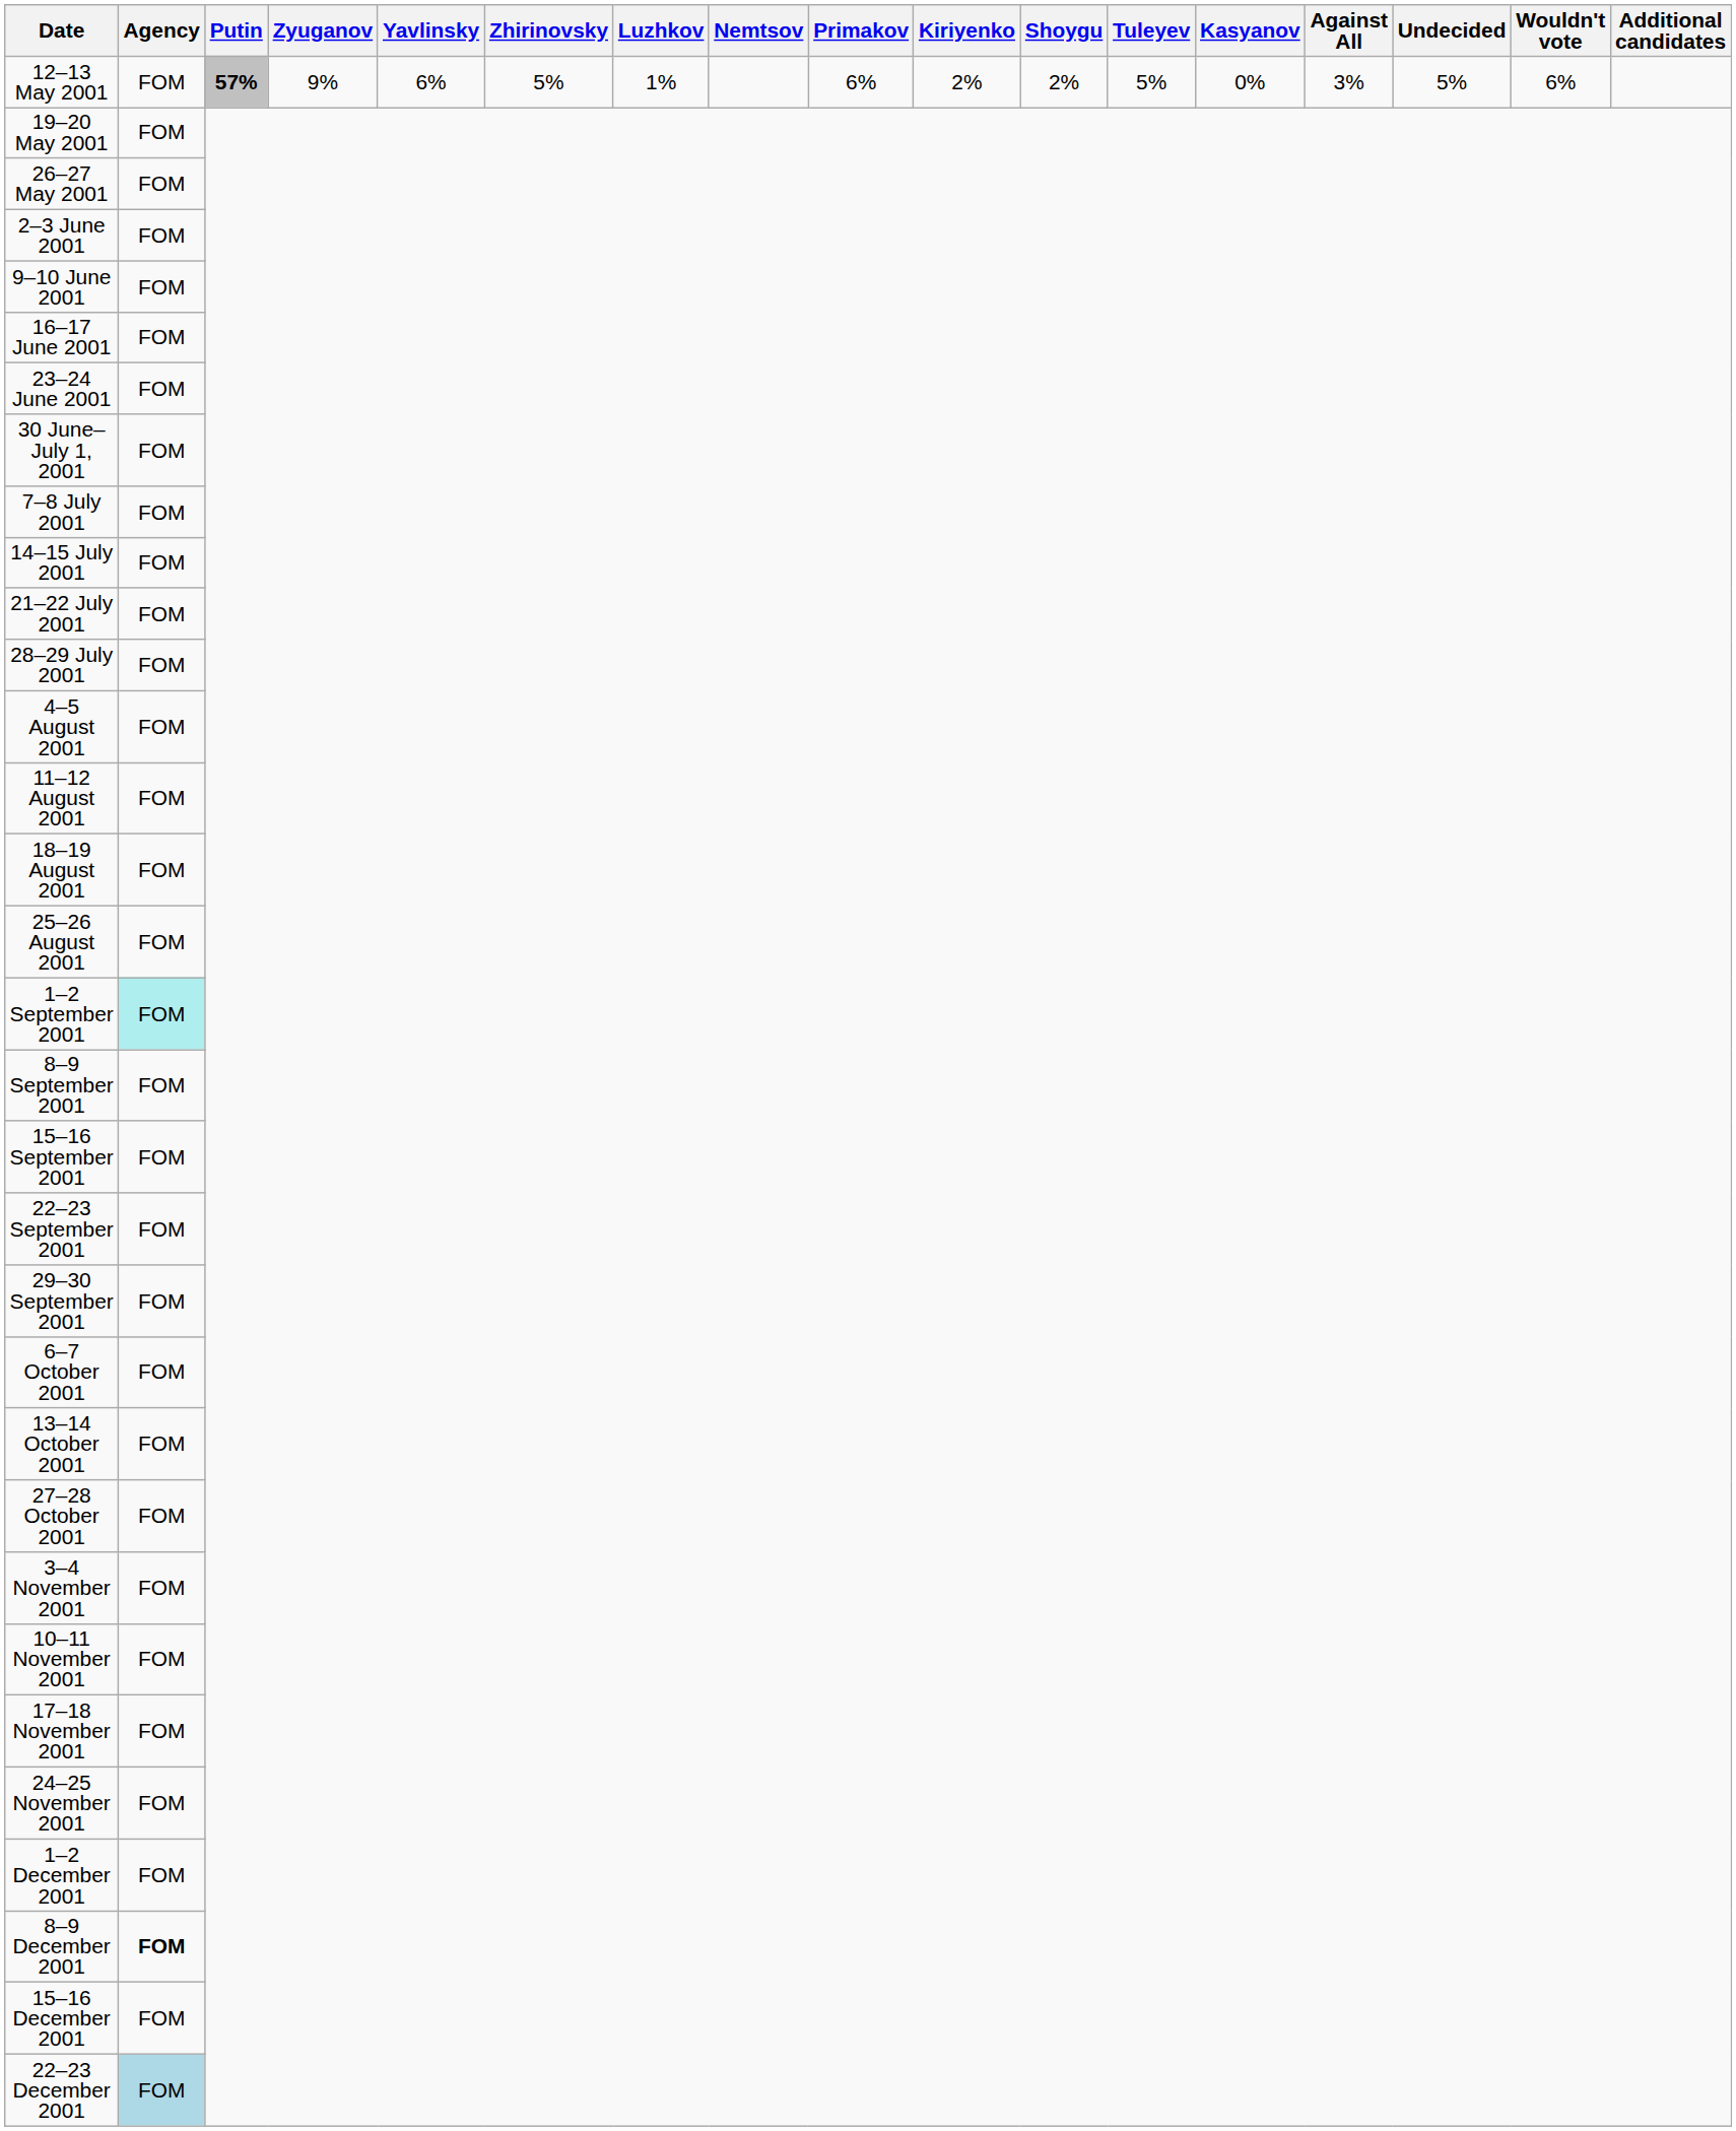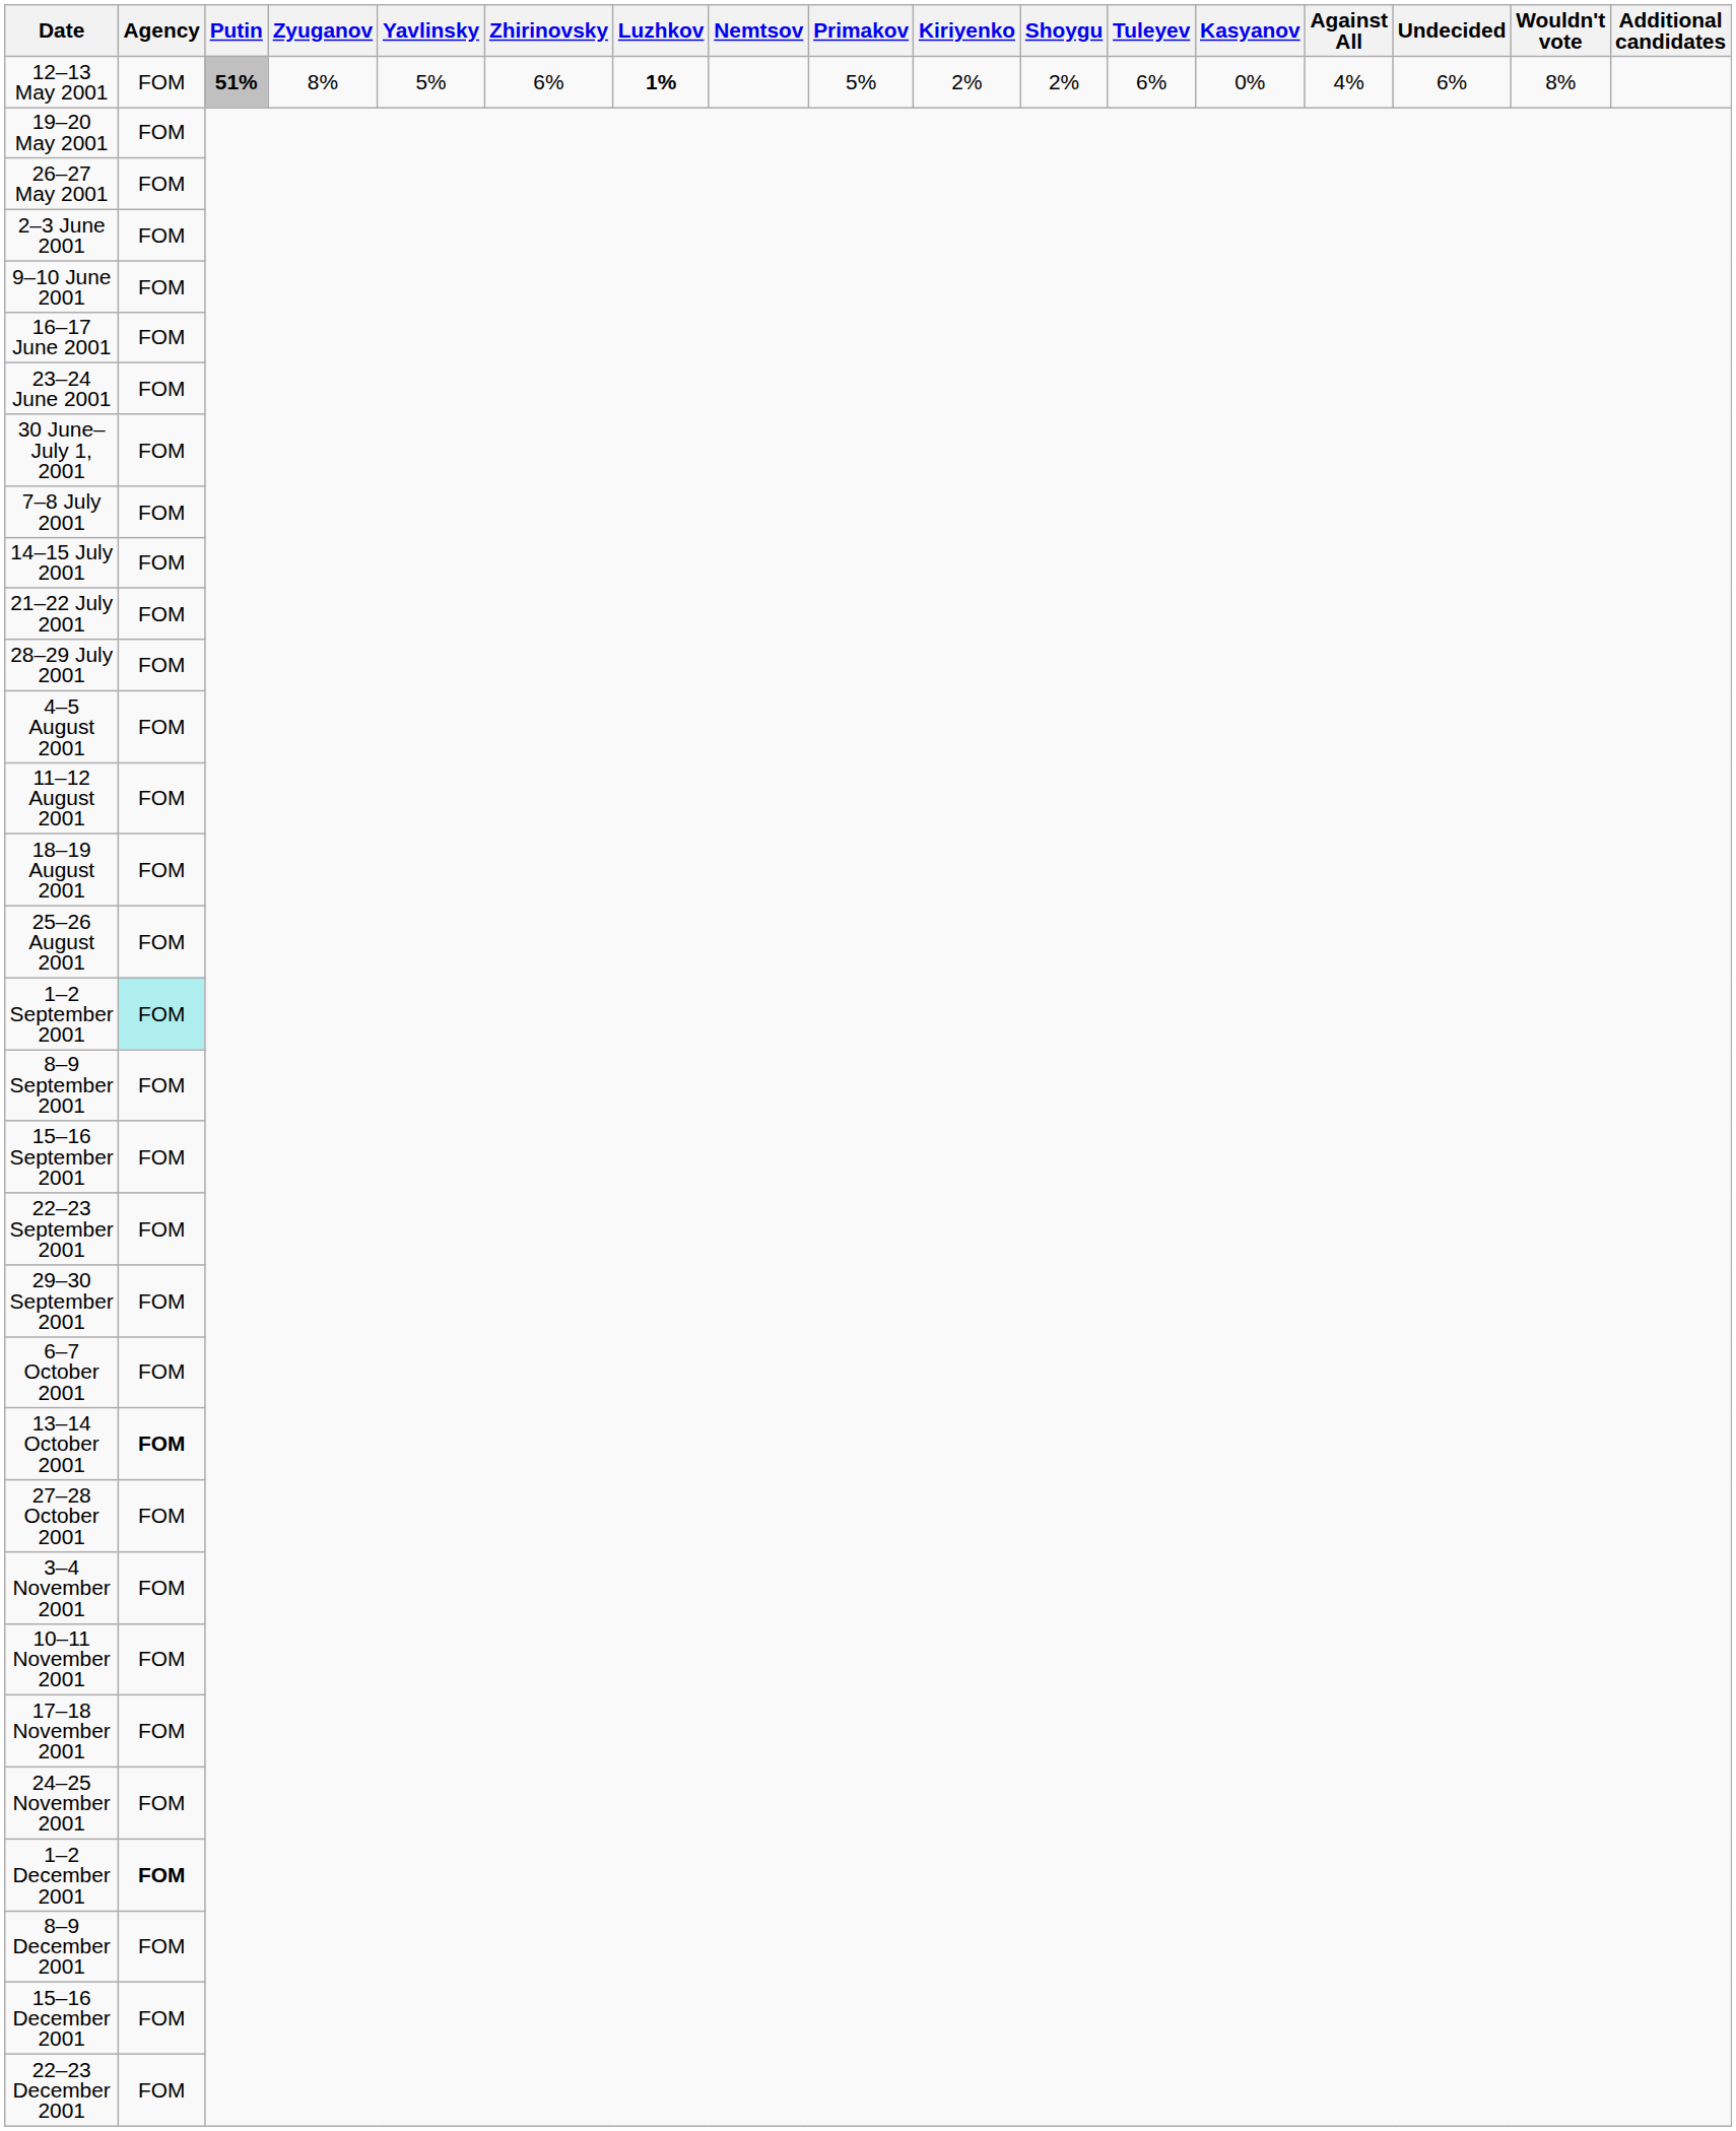 <table class=wikitable style="text-align:center; font-size:90%; line-height:14px">
 <tr>
 <th>Date</th>
 <th>Agency</th>
 <th><a href='#'>Putin</a></th>
 <th><a href='#'>Zyuganov</a></th>
 <th><a href='#'>Yavlinsky</a></th>
 <th><a href='#'>Zhirinovsky</a></th>
 <th><a href='#'>Luzhkov</a></th>
 <th><a href='#'>Nemtsov</a></th>
 <th><a href='#'>Primakov</a></th>
 <th><a href='#'>Kiriyenko</a></th>
 <th><a href='#'>Shoygu</a></th>
 <th><a href='#'>Tuleyev</a></th>
 <th><a href='#'>Kasyanov</a></th>
 <th>Against All</th>
 <th>Undecided</th>
 <th>Wouldn't vote</th>
 <th>Additional candidates</th>
 </tr>
 <tr>
 <td>12–13 May 2001</td>
 <td>FOM</td>
-<td style="background:#C0C0C0"><strong>57%</strong></td>
-<td>9%</td>
+<td style="background:#C0C0C0"><strong>51%</strong></td>
+<td>8%</td>
+<td>5%</td>
 <td>6%</td>
+<td><strong>1%</strong></td>
+<td></td>
 <td>5%</td>
-<td>1%</td>
-<td></td>
-<td>6%</td>
 <td>2%</td>
 <td>2%</td>
-<td>5%</td>
+<td>6%</td>
 <td>0%</td>
-<td>3%</td>
-<td>5%</td>
+<td>4%</td>
 <td>6%</td>
+<td>8%</td>
 <td></td>
 </tr>
 <tr>
 <td>19–20 May 2001</td>
 <td>FOM</td>
 </tr>
 <tr>
 <td>26–27 May 2001</td>
 <td>FOM</td>
 </tr>
 <tr>
 <td>2–3 June 2001</td>
 <td>FOM</td>
 </tr>
 <tr>
 <td>9–10 June 2001</td>
 <td>FOM</td>
 </tr>
 <tr>
 <td>16–17 June 2001</td>
 <td>FOM</td>
 </tr>
 <tr>
 <td>23–24 June 2001</td>
 <td>FOM</td>
 </tr>
 <tr>
 <td>30 June–July 1, 2001</td>
 <td>FOM</td>
 </tr>
 <tr>
 <td>7–8 July 2001</td>
 <td>FOM</td>
 </tr>
 <tr>
 <td>14–15 July 2001</td>
 <td>FOM</td>
 </tr>
 <tr>
 <td>21–22 July 2001</td>
 <td>FOM</td>
 </tr>
 <tr>
 <td>28–29 July 2001</td>
 <td>FOM</td>
 </tr>
 <tr>
 <td>4–5 August 2001</td>
 <td>FOM</td>
 </tr>
 <tr>
 <td>11–12 August 2001</td>
 <td>FOM</td>
 </tr>
 <tr>
 <td>18–19 August 2001</td>
 <td>FOM</td>
 </tr>
 <tr>
 <td>25–26 August 2001</td>
 <td>FOM</td>
 </tr>
 <tr>
 <td>1–2 September 2001</td>
 <td style="background: paleturquoise;">FOM</td>
 </tr>
 <tr>
 <td>8–9 September 2001</td>
 <td>FOM</td>
 </tr>
 <tr>
 <td>15–16 September 2001</td>
 <td>FOM</td>
 </tr>
 <tr>
 <td>22–23 September 2001</td>
 <td>FOM</td>
 </tr>
 <tr>
 <td>29–30 September 2001</td>
 <td>FOM</td>
 </tr>
 <tr>
 <td>6–7 October 2001</td>
 <td>FOM</td>
 </tr>
 <tr>
 <td>13–14 October 2001</td>
-<td>FOM</td>
+<td><strong>FOM</strong></td>
 </tr>
 <tr>
 <td>27–28 October 2001</td>
 <td>FOM</td>
 </tr>
 <tr>
 <td>3–4 November 2001</td>
 <td>FOM</td>
 </tr>
 <tr>
 <td>10–11 November 2001</td>
 <td>FOM</td>
 </tr>
 <tr>
 <td>17–18 November 2001</td>
 <td>FOM</td>
 </tr>
 <tr>
 <td>24–25 November 2001</td>
 <td>FOM</td>
 </tr>
 <tr>
 <td>1–2 December 2001</td>
-<td>FOM</td>
+<td><strong>FOM</strong></td>
 </tr>
 <tr>
 <td>8–9 December 2001</td>
-<td><strong>FOM</strong></td>
+<td>FOM</td>
 </tr>
 <tr>
 <td>15–16 December 2001</td>
 <td>FOM</td>
 </tr>
 <tr>
 <td>22–23 December 2001</td>
-<td style="background: lightblue;">FOM</td>
+<td>FOM</td>
 </tr>
 </table>
